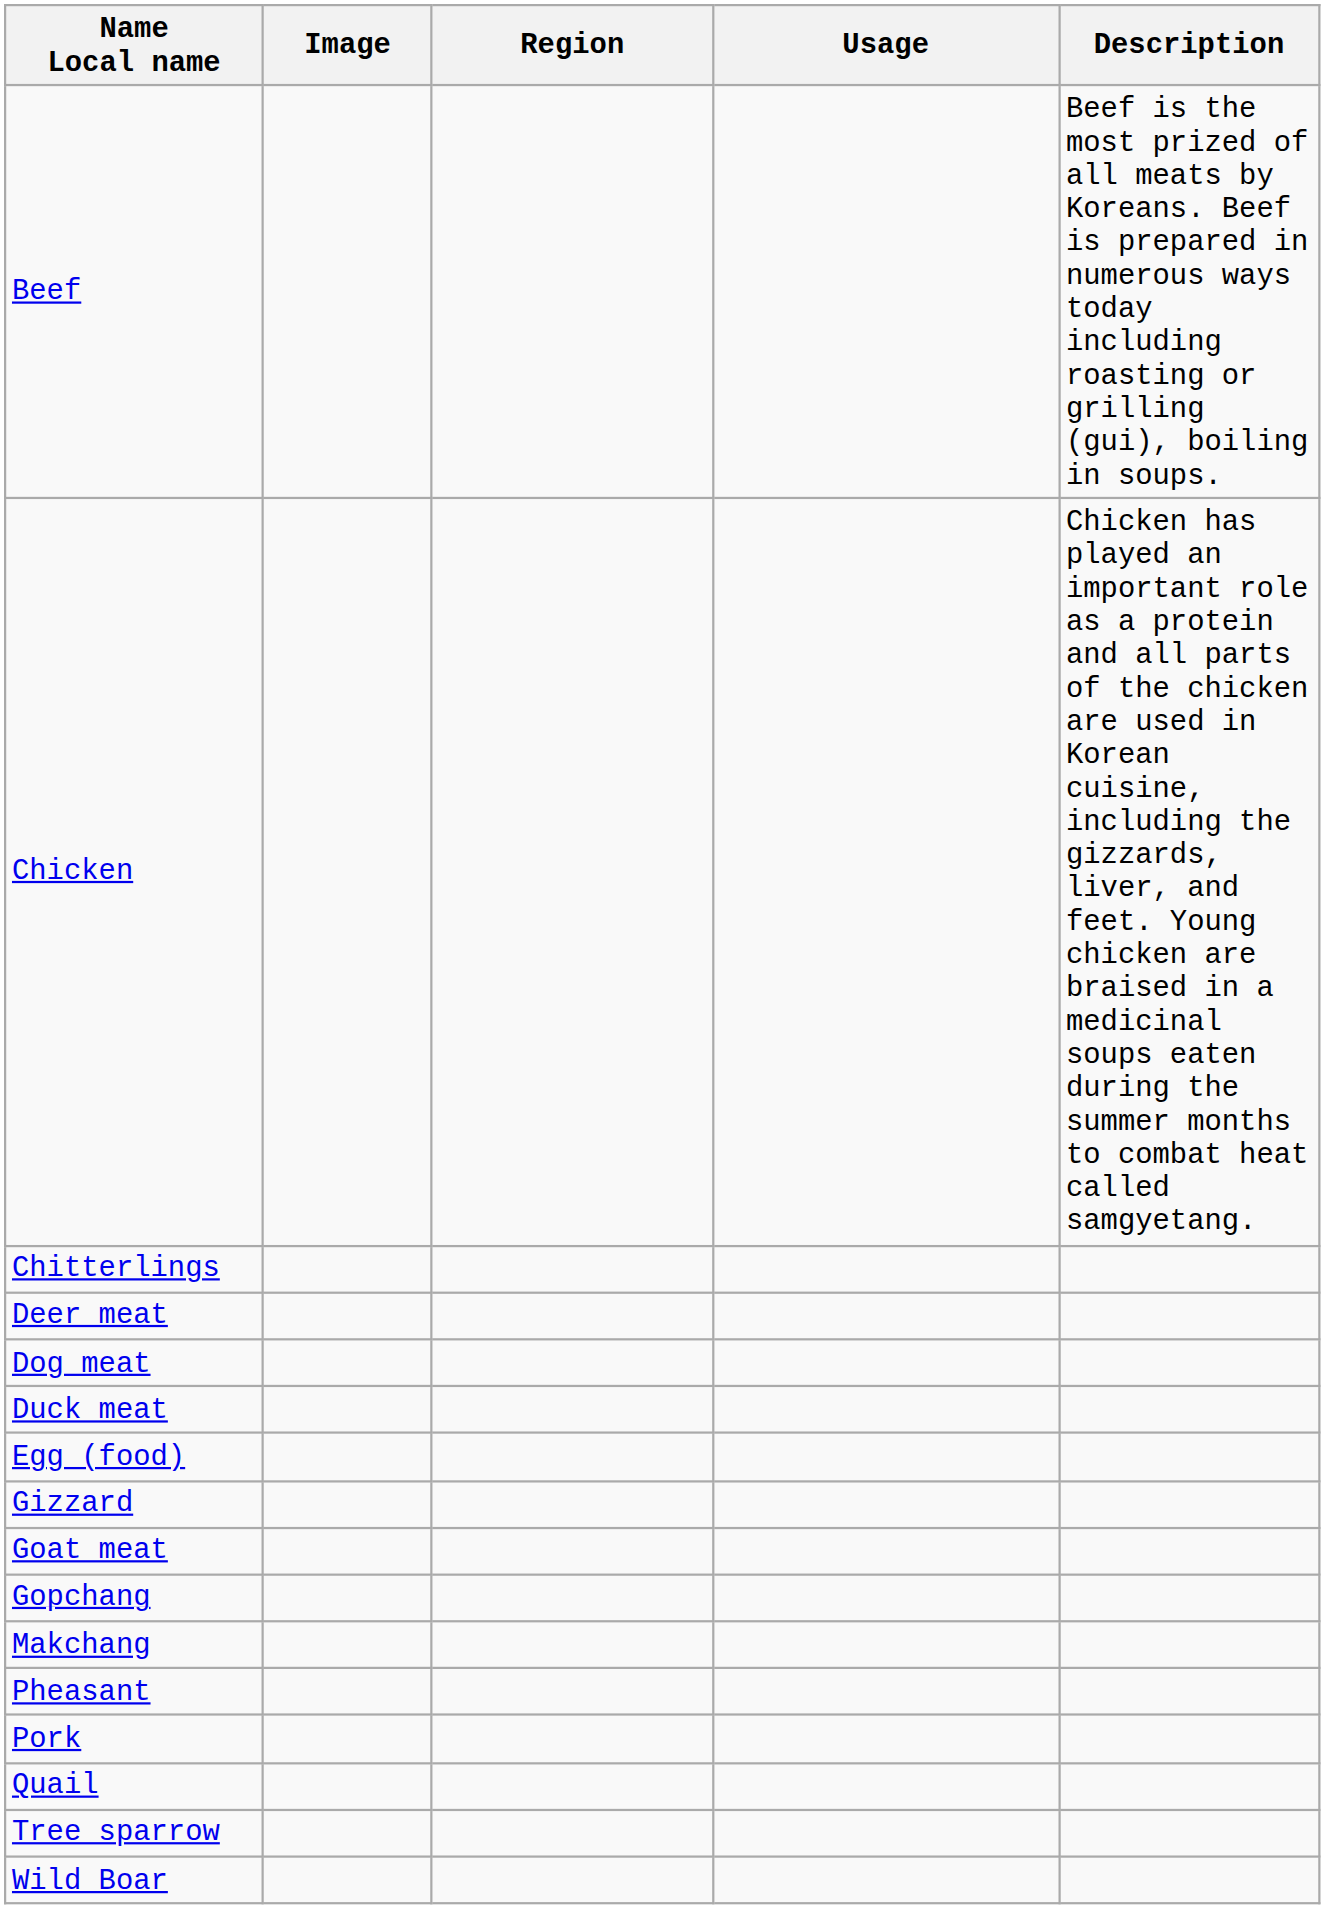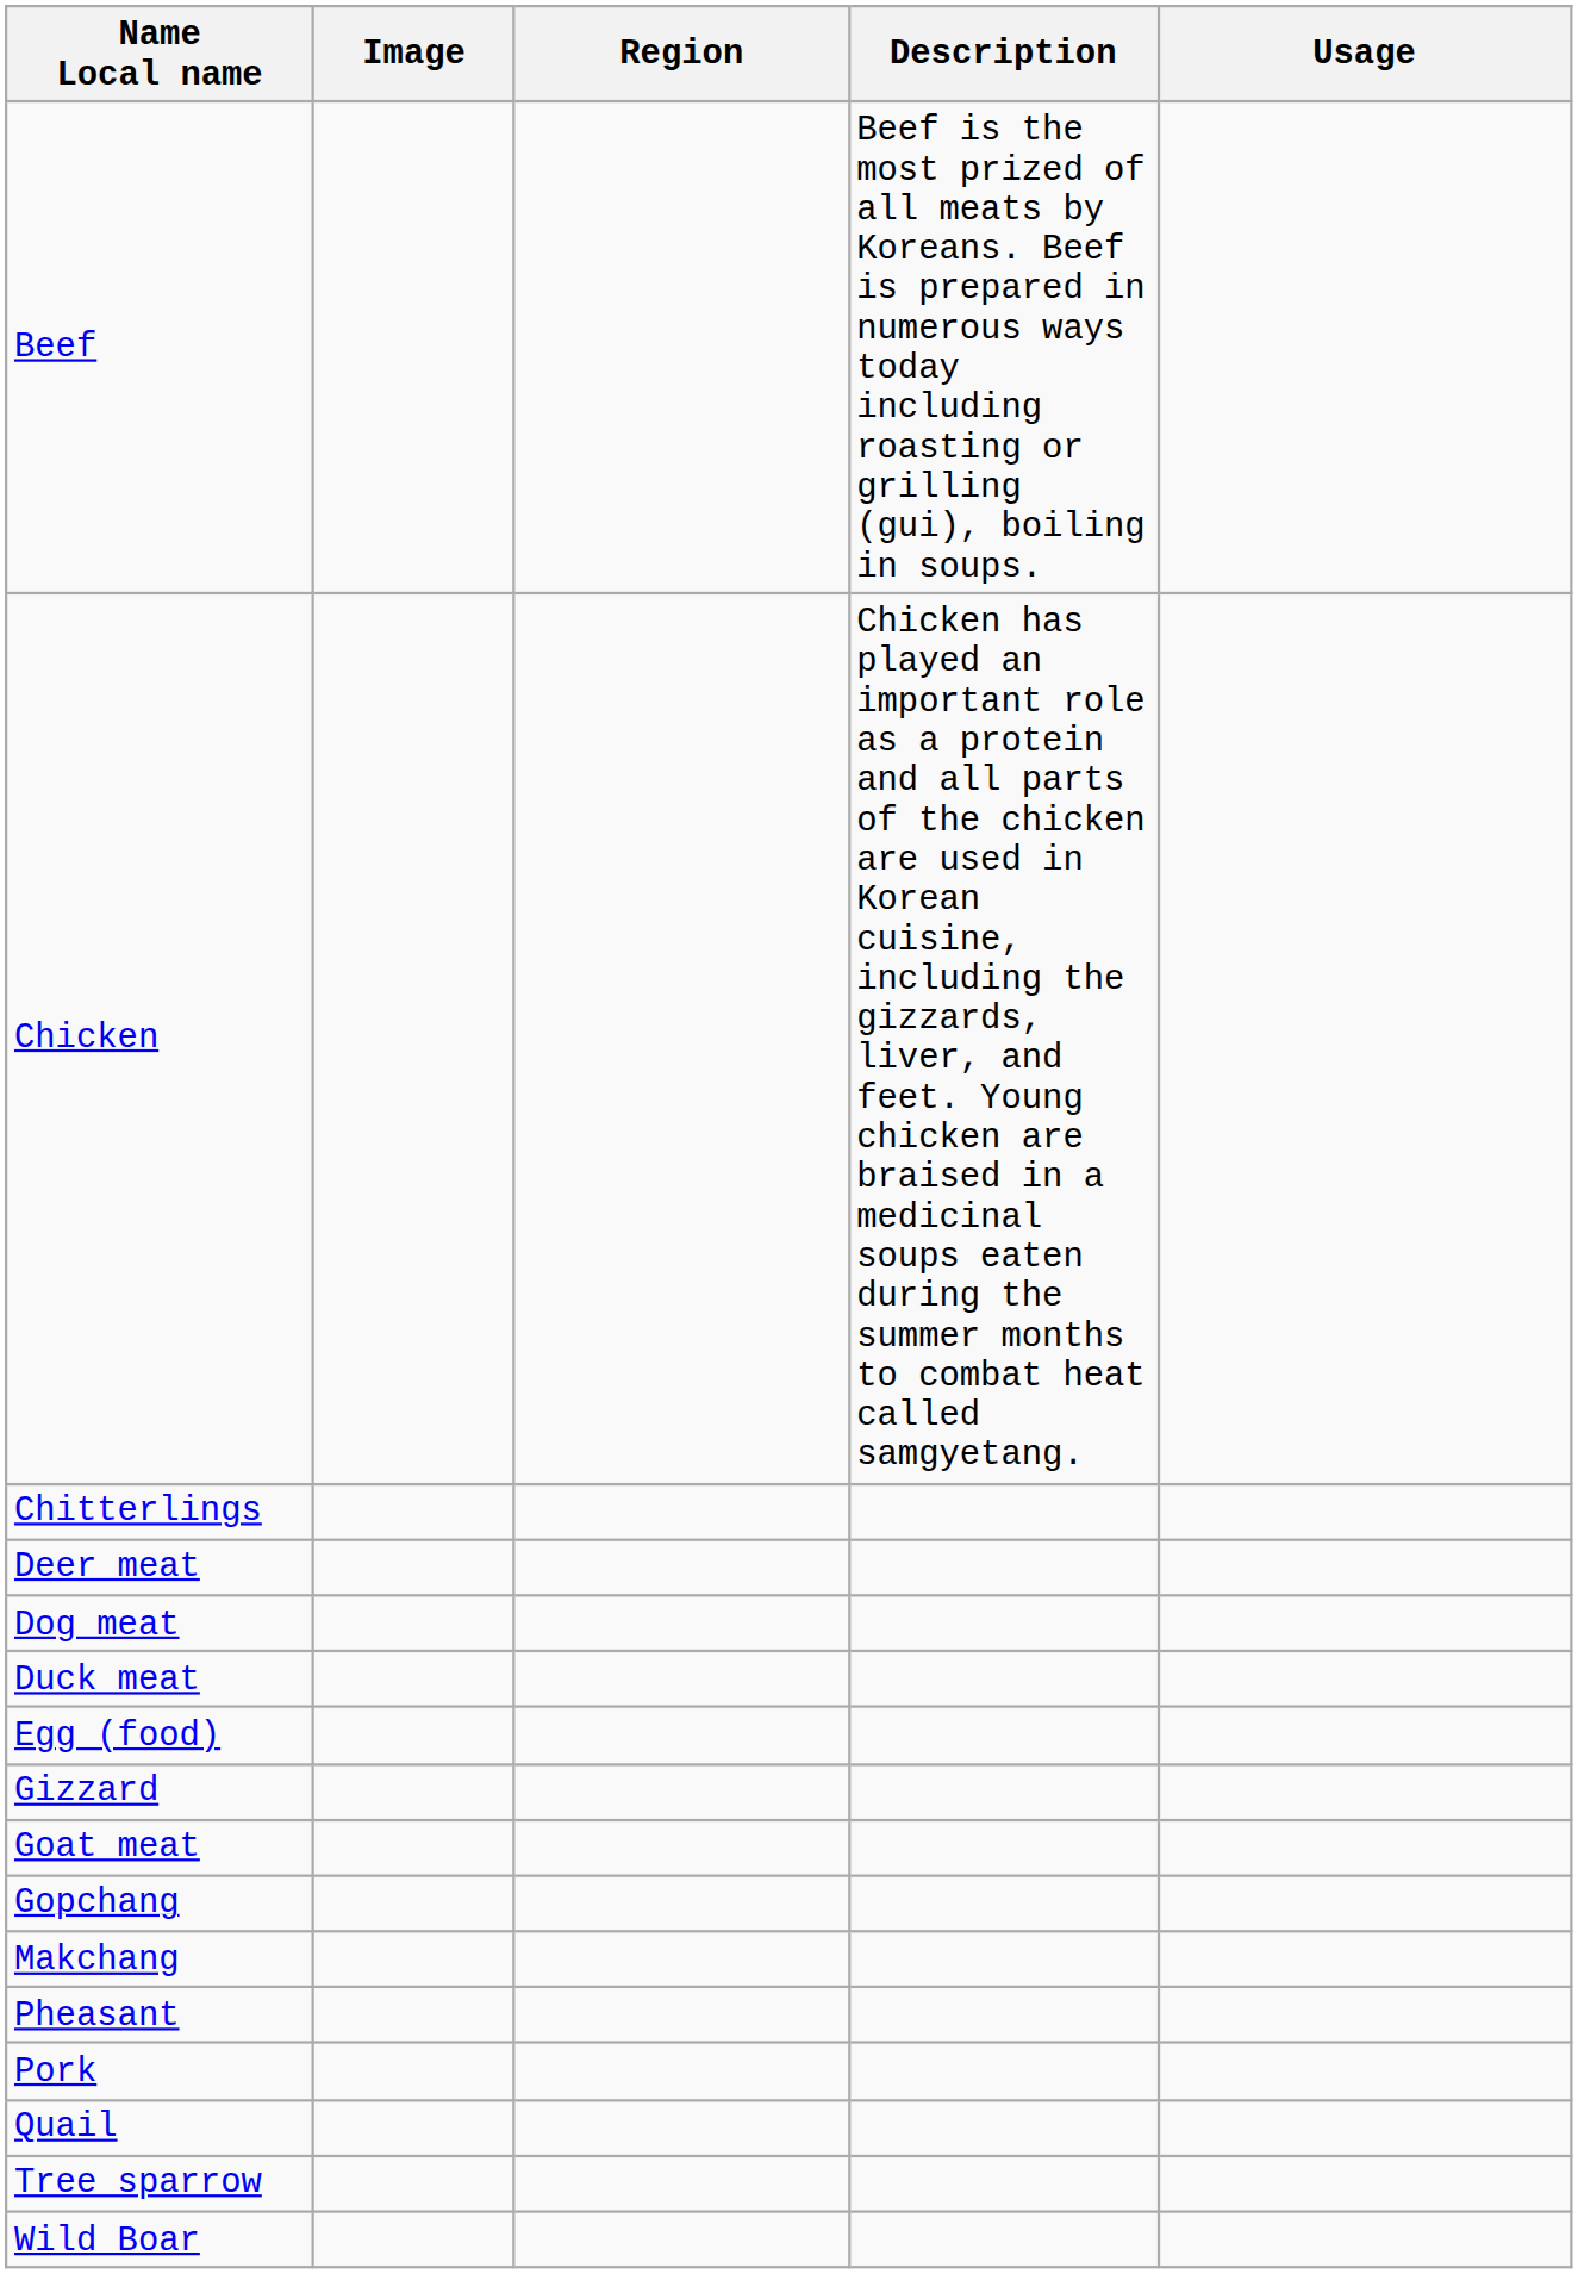 <table class="wikitable sortable" style="width:95%;">
 <tr>
 <th style="width:110px;">Name<br>Local name</th>
 <th style="width:70px;">Image</th>
 <th style="width:120px;">Region</th>
+<th>Description</th>
 <th style="width:150px;">Usage</th>
-<th>Description</th>
 </tr>
 <tr>
 <td><a href='#'>Beef</a></td>
 <td></td>
 <td></td>
+<td>Beef is the most prized of all meats by Koreans. Beef is prepared in numerous ways today including roasting or grilling (gui), boiling in soups.</td>
 <td></td>
-<td>Beef is the most prized of all meats by Koreans. Beef is prepared in numerous ways today including roasting or grilling (gui), boiling in soups.</td>
 </tr>
 <tr>
 <td><a href='#'>Chicken</a></td>
 <td></td>
 <td></td>
+<td>Chicken has played an important role as a protein and all parts of the chicken are used in Korean cuisine, including the gizzards, liver, and feet. Young chicken are braised in a medicinal soups eaten during the summer months to combat heat called samgyetang.</td>
 <td></td>
-<td>Chicken has played an important role as a protein and all parts of the chicken are used in Korean cuisine, including the gizzards, liver, and feet. Young chicken are braised in a medicinal soups eaten during the summer months to combat heat called samgyetang.</td>
 </tr>
 <tr>
 <td><a href='#'>Chitterlings</a></td>
 <td></td>
 <td></td>
 <td></td>
 <td></td>
 </tr>
 <tr>
 <td><a href='#'>Deer meat</a></td>
 <td></td>
 <td></td>
 <td></td>
 <td></td>
 </tr>
 <tr>
 <td><a href='#'>Dog meat</a></td>
 <td></td>
 <td></td>
 <td></td>
 <td></td>
 </tr>
 <tr>
 <td><a href='#'>Duck meat</a></td>
 <td></td>
 <td></td>
 <td></td>
 <td></td>
 </tr>
 <tr>
 <td><a href='#'>Egg (food)</a></td>
 <td></td>
 <td></td>
 <td></td>
 <td></td>
 </tr>
 <tr>
 <td><a href='#'>Gizzard</a></td>
 <td></td>
 <td></td>
 <td></td>
 <td></td>
 </tr>
 <tr>
 <td><a href='#'>Goat meat</a></td>
 <td></td>
 <td></td>
 <td></td>
 <td></td>
 </tr>
 <tr>
 <td><a href='#'>Gopchang</a></td>
 <td></td>
 <td></td>
 <td></td>
 <td></td>
 </tr>
 <tr>
 <td><a href='#'>Makchang</a></td>
 <td></td>
 <td></td>
 <td></td>
 <td></td>
 </tr>
 <tr>
 <td><a href='#'>Pheasant</a></td>
 <td></td>
 <td></td>
 <td></td>
 <td></td>
 </tr>
 <tr>
 <td><a href='#'>Pork</a></td>
 <td></td>
 <td></td>
 <td></td>
 <td></td>
 </tr>
 <tr>
 <td><a href='#'>Quail</a></td>
 <td></td>
 <td></td>
 <td></td>
 <td></td>
 </tr>
 <tr>
 <td><a href='#'>Tree sparrow</a></td>
 <td></td>
 <td></td>
 <td></td>
 <td></td>
 </tr>
 <tr>
 <td><a href='#'>Wild Boar</a></td>
 <td></td>
 <td></td>
 <td></td>
 <td></td>
 </tr>
 </table>
